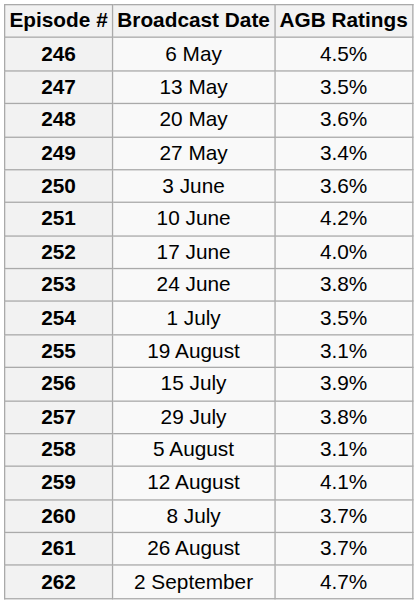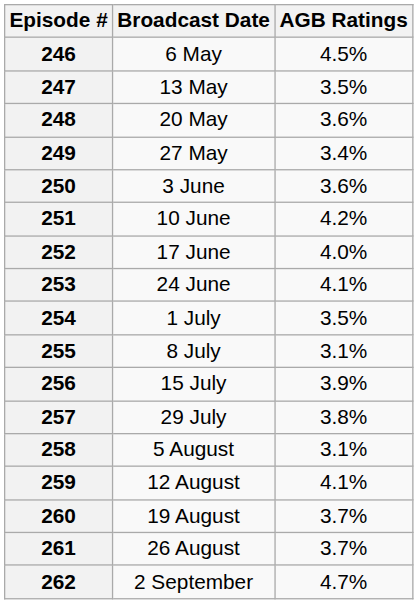 <table class=wikitable style=text-align:center>
 <tr>
 <th>Episode #</th>
 <th>Broadcast Date</th>
 <th>AGB Ratings<br></th>
 </tr>
 <tr>
 <th>246</th>
 <td>6 May</td>
 <td>4.5%</td>
 </tr>
 <tr>
 <th>247</th>
 <td>13 May</td>
 <td>3.5%</td>
 </tr>
 <tr>
 <th>248</th>
 <td>20 May</td>
 <td>3.6%</td>
 </tr>
 <tr>
 <th>249</th>
 <td>27 May</td>
 <td>3.4%</td>
 </tr>
 <tr>
 <th>250</th>
 <td>3 June</td>
 <td>3.6%</td>
 </tr>
 <tr>
 <th>251</th>
 <td>10 June</td>
 <td>4.2%</td>
 </tr>
 <tr>
 <th>252</th>
 <td>17 June</td>
 <td>4.0%</td>
 </tr>
 <tr>
 <th>253</th>
 <td>24 June</td>
-<td>3.8%</td>
+<td>4.1%</td>
 </tr>
 <tr>
 <th>254</th>
 <td>1 July</td>
 <td>3.5%</td>
 </tr>
 <tr>
 <th>255</th>
-<td>19 August</td>
+<td>8 July</td>
 <td>3.1%</td>
 </tr>
 <tr>
 <th>256</th>
 <td>15 July</td>
 <td>3.9%</td>
 </tr>
 <tr>
 <th>257</th>
 <td>29 July</td>
 <td>3.8%</td>
 </tr>
 <tr>
 <th>258</th>
 <td>5 August</td>
 <td>3.1%</td>
 </tr>
 <tr>
 <th>259</th>
 <td>12 August</td>
 <td>4.1%</td>
 </tr>
 <tr>
 <th>260</th>
-<td>8 July</td>
+<td>19 August</td>
 <td>3.7%</td>
 </tr>
 <tr>
 <th>261</th>
 <td>26 August</td>
 <td>3.7%</td>
 </tr>
 <tr>
 <th>262</th>
 <td>2 September</td>
 <td>4.7%</td>
 </tr>
 </table>
